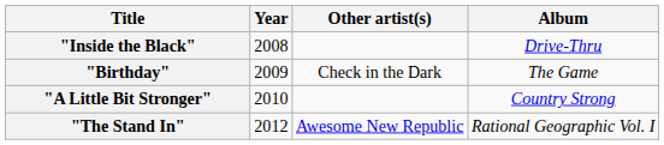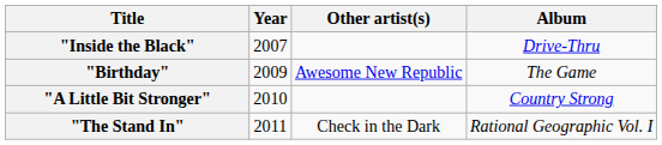 <table class="wikitable plainrowheaders" style="text-align:center;">
 <tr>
 <th scope="col" style="width:14em;">Title</th>
 <th scope="col">Year</th>
 <th scope="col">Other artist(s)</th>
 <th scope="col">Album</th>
 </tr>
 <tr>
 <th scope="row">"Inside the Black"</th>
-<td>2008</td>
+<td>2007</td>
 <td></td>
 <td><em><a href='#'>Drive-Thru</a></em></td>
 </tr>
 <tr>
 <th scope="row">"Birthday"</th>
 <td>2009</td>
-<td>Check in the Dark</td>
+<td><a href='#'>Awesome New Republic</a></td>
 <td><em>The Game</em></td>
 </tr>
 <tr>
 <th scope="row">"A Little Bit Stronger"</th>
 <td>2010</td>
 <td></td>
 <td><em><a href='#'>Country Strong</a></em></td>
 </tr>
 <tr>
 <th scope="row">"The Stand In"</th>
-<td>2012</td>
-<td><a href='#'>Awesome New Republic</a></td>
+<td>2011</td>
+<td>Check in the Dark</td>
 <td><em>Rational Geographic Vol. I</em></td>
 </tr>
 </table>
